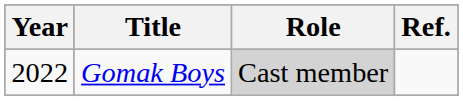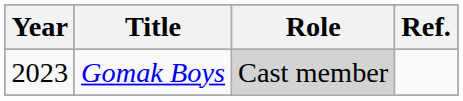 <table class="wikitable">
 <tr>
 <th>Year</th>
 <th>Title</th>
 <th>Role</th>
 <th>Ref.</th>
 </tr>
 <tr>
-<td>2022</td>
+<td>2023</td>
 <td><em><a href='#'>Gomak Boys</a></em></td>
 <td style="background: lightgrey;">Cast member</td>
 <td></td>
 </tr>
 </table>
